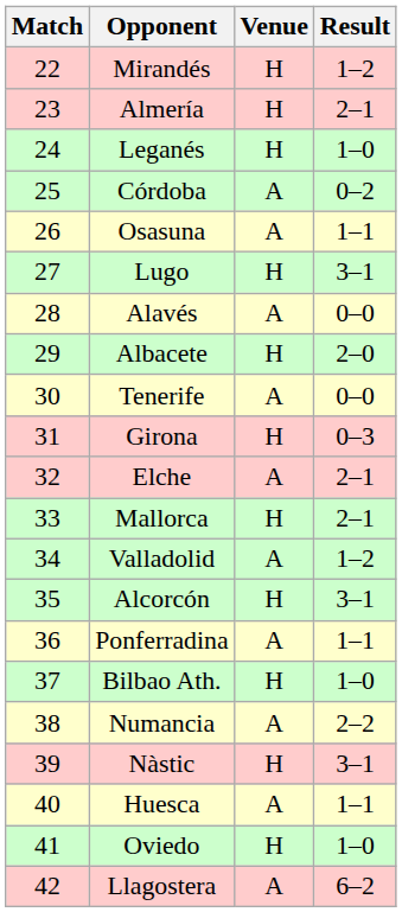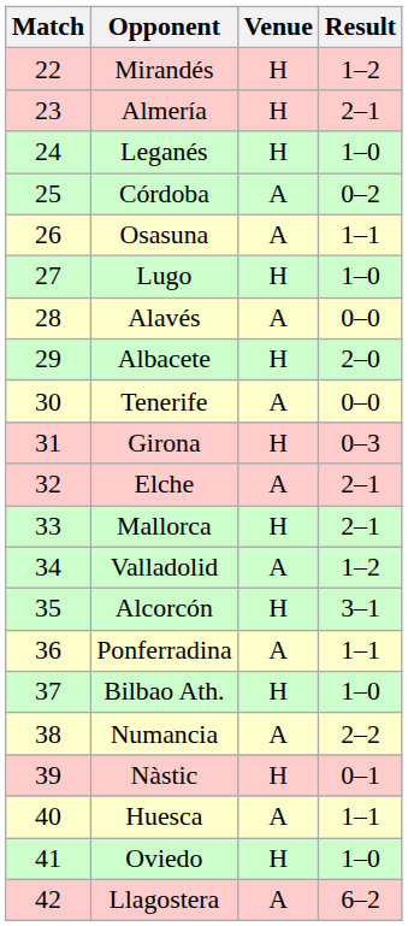 <table class="wikitable" style="text-align:center;float:left;margin-right:1em;">
 <tr>
 <th>Match</th>
 <th>Opponent</th>
 <th>Venue</th>
 <th>Result</th>
 </tr>
 <tr bgcolor= FFCCCC>
 <td>22</td>
 <td>Mirandés</td>
 <td>H</td>
 <td>1–2</td>
 </tr>
 <tr bgcolor= FFCCCC>
 <td>23</td>
 <td>Almería</td>
 <td>H</td>
 <td>2–1</td>
 </tr>
 <tr bgcolor= CCFFCC>
 <td>24</td>
 <td>Leganés</td>
 <td>H</td>
 <td>1–0</td>
 </tr>
 <tr bgcolor= CCFFCC>
 <td>25</td>
 <td>Córdoba</td>
 <td>A</td>
 <td>0–2</td>
 </tr>
 <tr bgcolor= FFFFCC>
 <td>26</td>
 <td>Osasuna</td>
 <td>A</td>
 <td>1–1</td>
 </tr>
 <tr bgcolor= CCFFCC>
 <td>27</td>
 <td>Lugo</td>
 <td>H</td>
-<td>3–1</td>
+<td>1–0</td>
 </tr>
 <tr bgcolor= FFFFCC>
 <td>28</td>
 <td>Alavés</td>
 <td>A</td>
 <td>0–0</td>
 </tr>
 <tr bgcolor= CCFFCC>
 <td>29</td>
 <td>Albacete</td>
 <td>H</td>
 <td>2–0</td>
 </tr>
 <tr bgcolor= FFFFCC>
 <td>30</td>
 <td>Tenerife</td>
 <td>A</td>
 <td>0–0</td>
 </tr>
 <tr bgcolor= FFCCCC>
 <td>31</td>
 <td>Girona</td>
 <td>H</td>
 <td>0–3</td>
 </tr>
 <tr bgcolor= FFCCCC>
 <td>32</td>
 <td>Elche</td>
 <td>A</td>
 <td>2–1</td>
 </tr>
 <tr bgcolor= CCFFCC>
 <td>33</td>
 <td>Mallorca</td>
 <td>H</td>
 <td>2–1</td>
 </tr>
 <tr bgcolor= CCFFCC>
 <td>34</td>
 <td>Valladolid</td>
 <td>A</td>
 <td>1–2</td>
 </tr>
 <tr bgcolor= CCFFCC>
 <td>35</td>
 <td>Alcorcón</td>
 <td>H</td>
 <td>3–1</td>
 </tr>
 <tr bgcolor= FFFFCC>
 <td>36</td>
 <td>Ponferradina</td>
 <td>A</td>
 <td>1–1</td>
 </tr>
 <tr bgcolor= CCFFCC>
 <td>37</td>
 <td>Bilbao Ath.</td>
 <td>H</td>
 <td>1–0</td>
 </tr>
 <tr bgcolor= FFFFCC>
 <td>38</td>
 <td>Numancia</td>
 <td>A</td>
 <td>2–2</td>
 </tr>
 <tr bgcolor= FFCCCC>
 <td>39</td>
 <td>Nàstic</td>
 <td>H</td>
-<td>3–1</td>
+<td>0–1</td>
 </tr>
 <tr bgcolor= FFFFCC>
 <td>40</td>
 <td>Huesca</td>
 <td>A</td>
 <td>1–1</td>
 </tr>
 <tr bgcolor= CCFFCC>
 <td>41</td>
 <td>Oviedo</td>
 <td>H</td>
 <td>1–0</td>
 </tr>
 <tr bgcolor= FFCCCC>
 <td>42</td>
 <td>Llagostera</td>
 <td>A</td>
 <td>6–2</td>
 </tr>
 </table>
